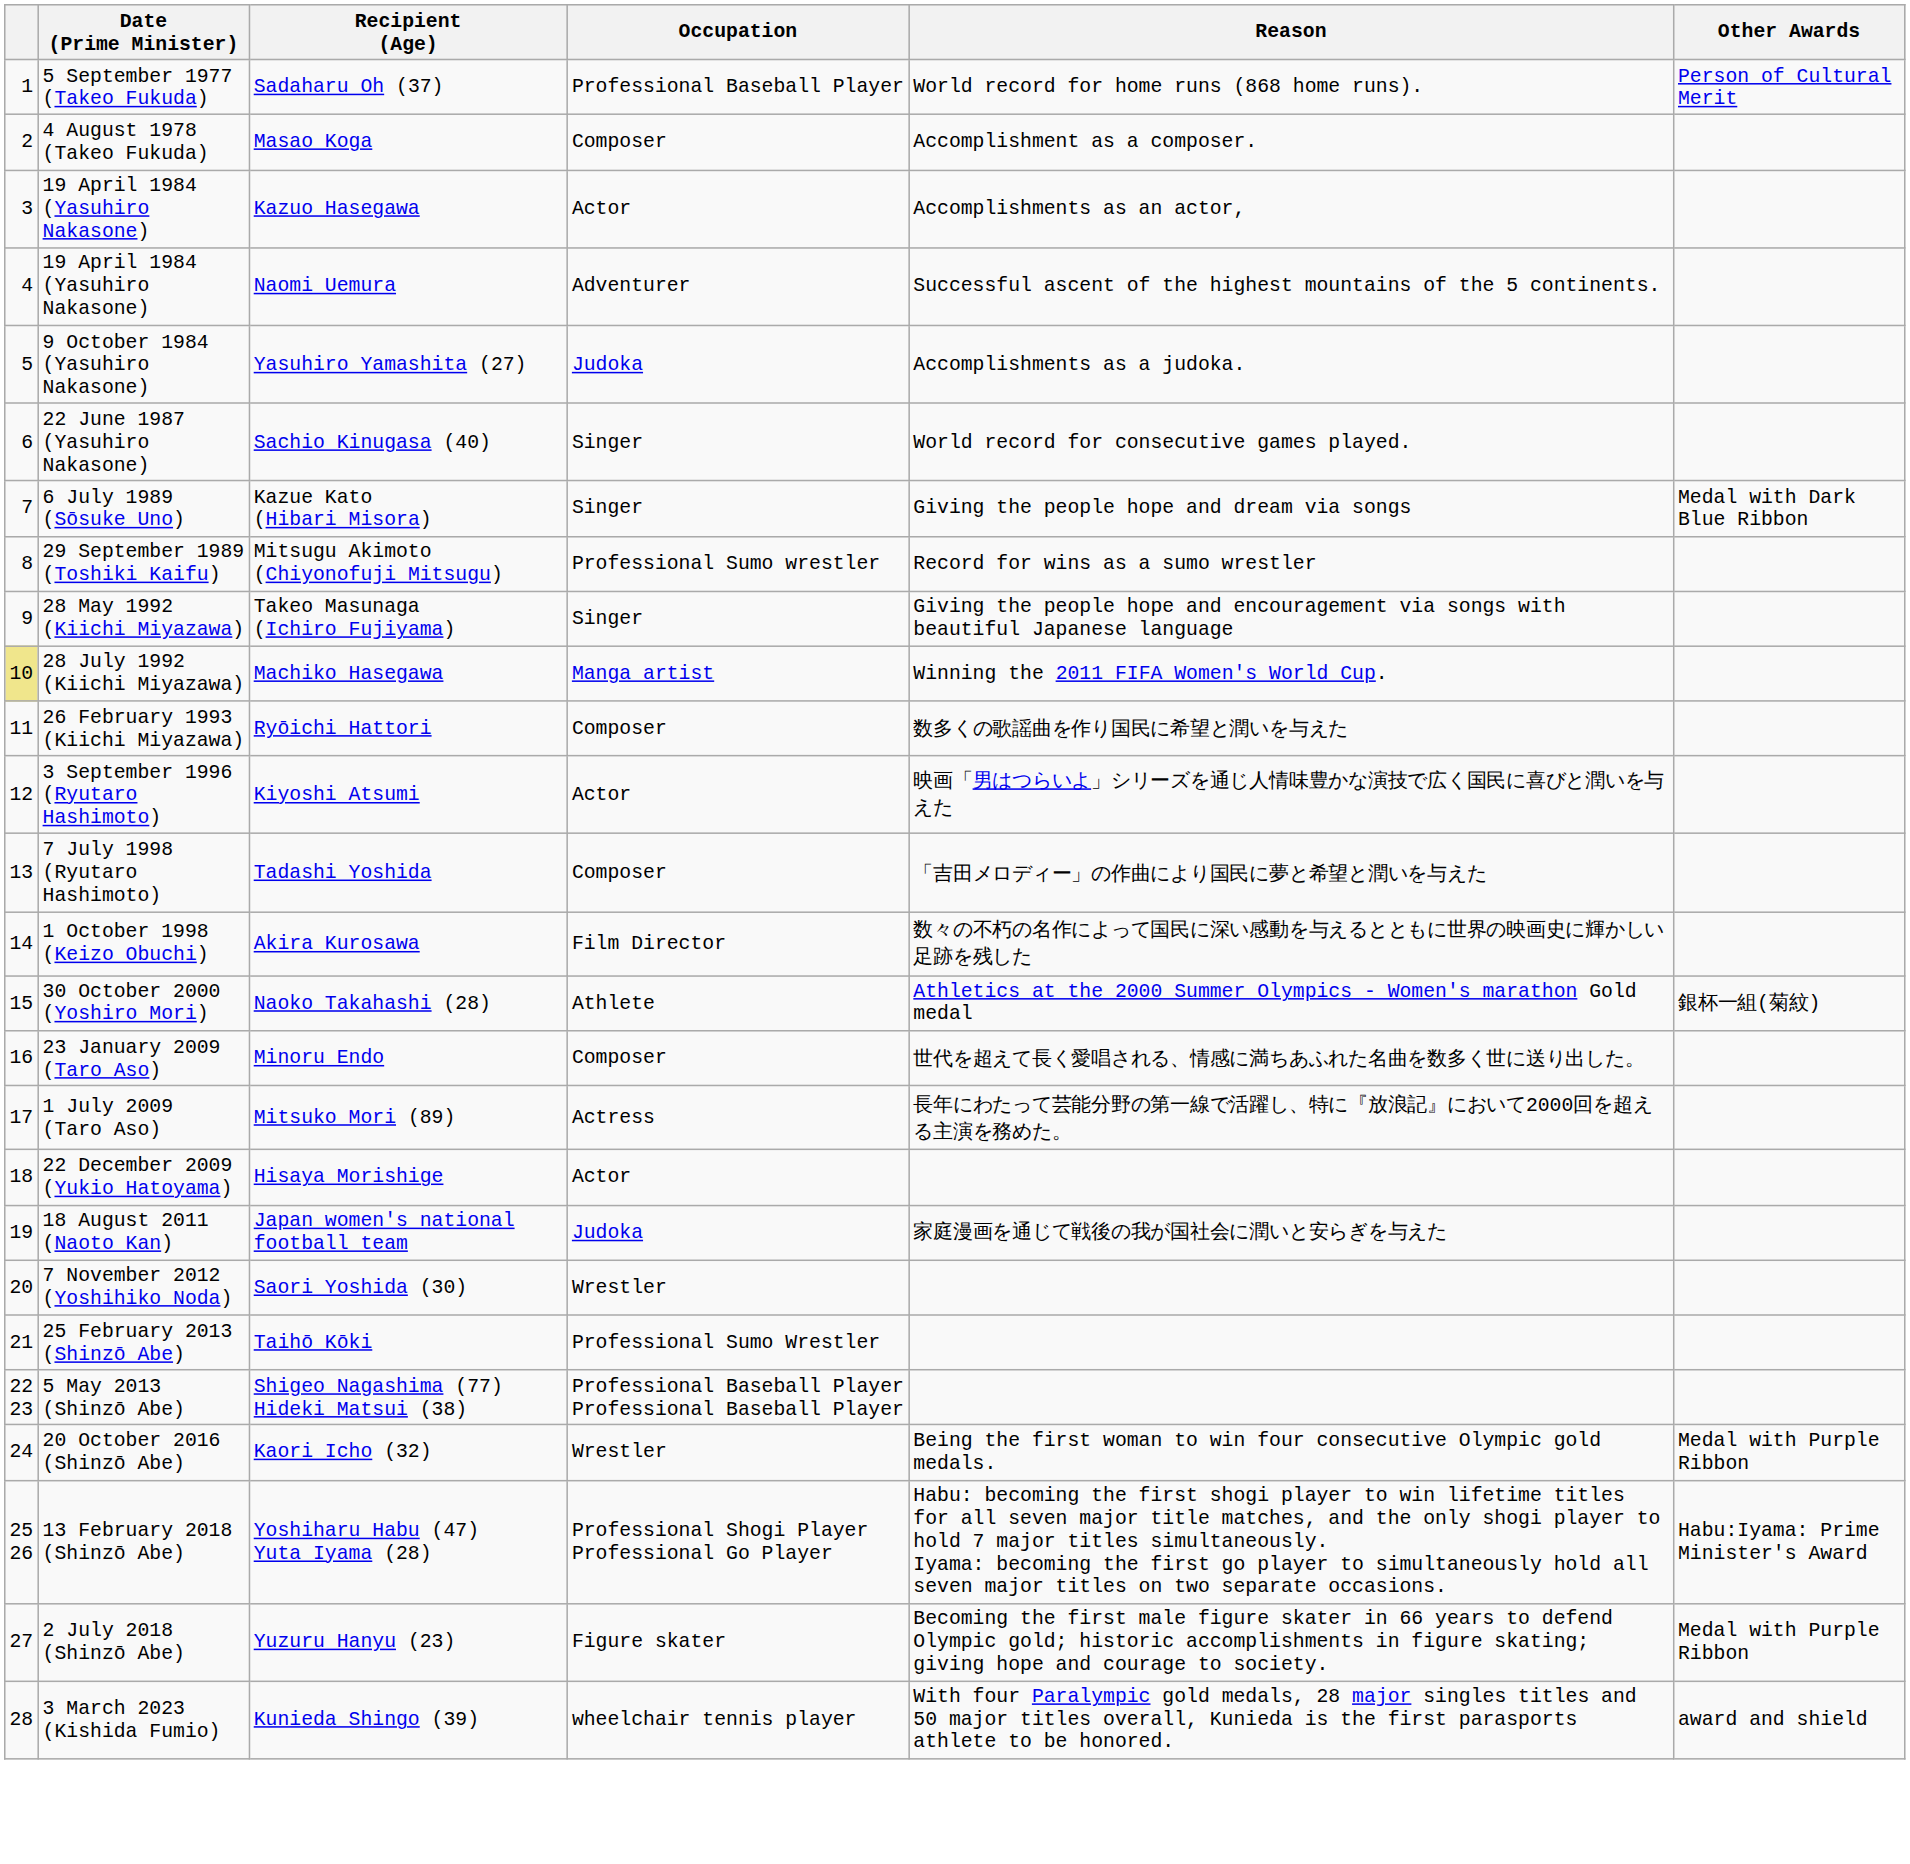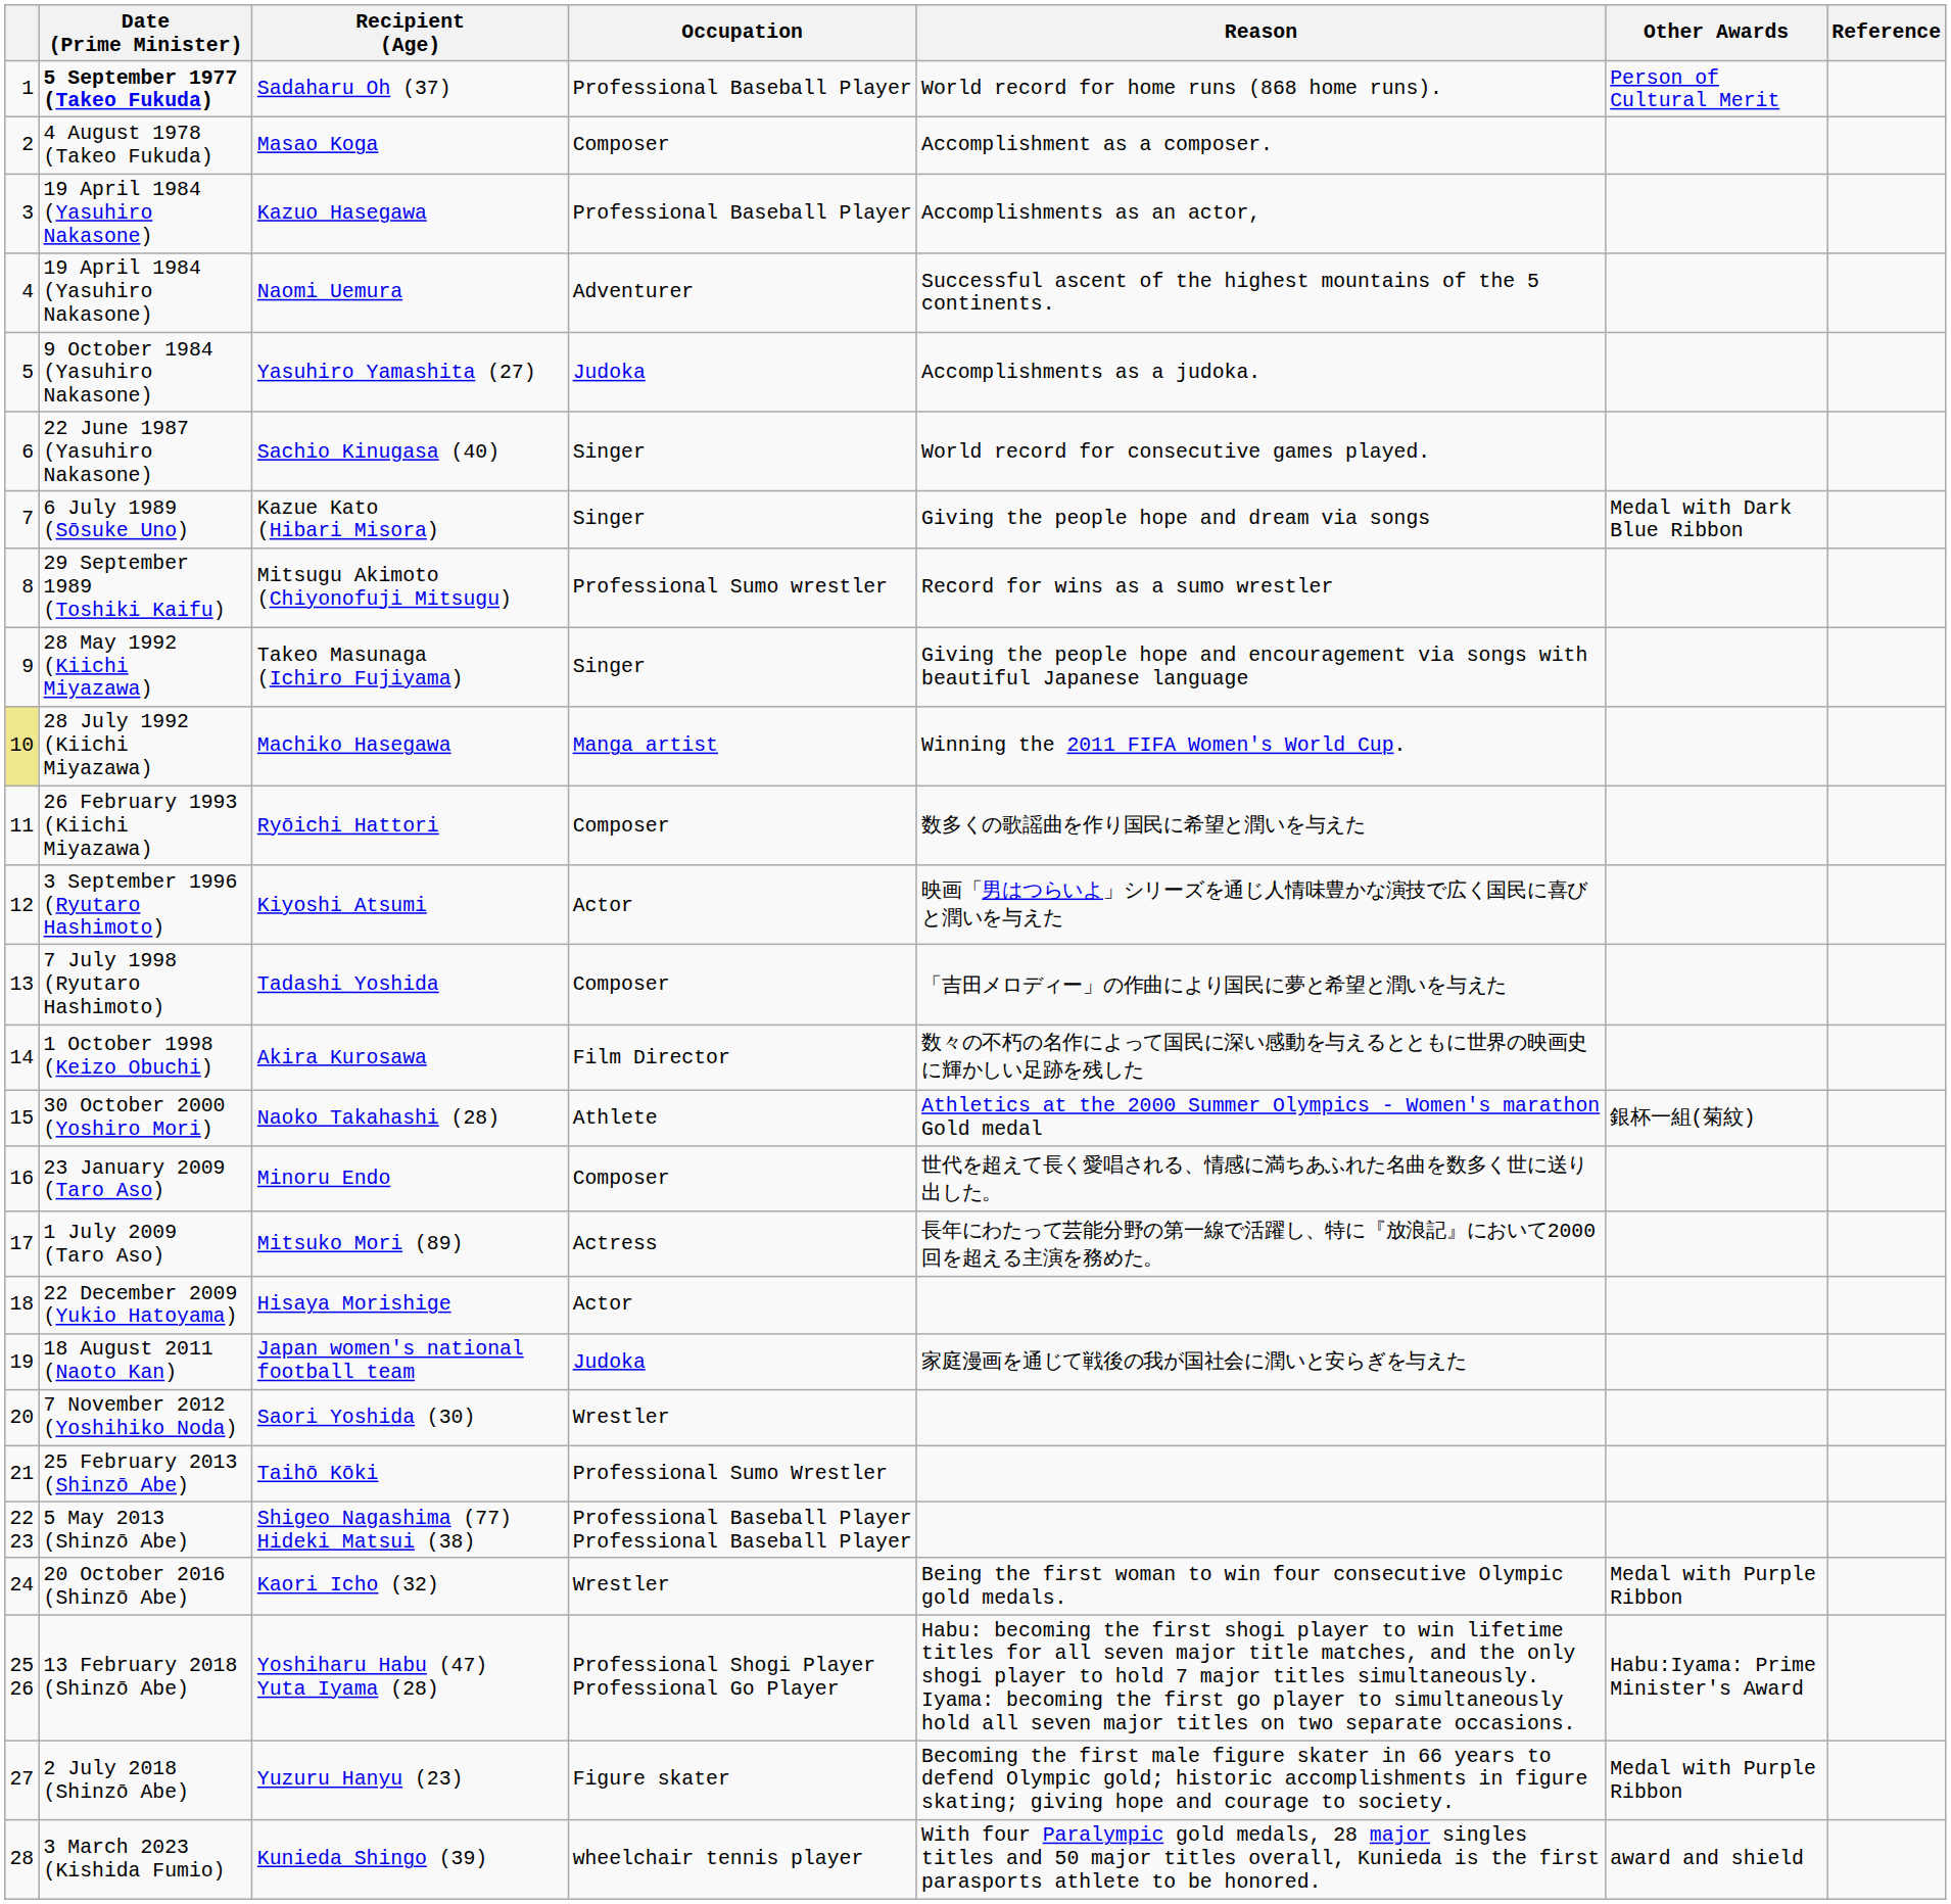 <table class=wikitable>
 <tr bgcolor="#EEEEEE">
 <th></th>
 <th>Date<br>(Prime Minister)</th>
 <th>Recipient<br>(Age)</th>
 <th>Occupation</th>
 <th>Reason</th>
 <th>Other Awards</th>
+<th>Reference</th>
 </tr>
 <tr>
 <td align="right">1</td>
-<td>5 September 1977<br>(<a href='#'>Takeo Fukuda</a>)</td>
+<td><strong>5 September 1977<br>(<a href='#'>Takeo Fukuda</a>)</strong></td>
 <td><a href='#'>Sadaharu Oh</a> (37)</td>
 <td nowrap>Professional Baseball Player</td>
 <td>World record for home runs (868 home runs).</td>
 <td><a href='#'>Person of Cultural Merit</a></td>
+<td></td>
 </tr>
 <tr>
 <td align="right">2</td>
 <td>4 August 1978<br>(Takeo Fukuda)</td>
 <td><a href='#'>Masao Koga</a></td>
 <td>Composer</td>
 <td>Accomplishment as a composer.</td>
 <td></td>
+<td></td>
 </tr>
 <tr>
 <td align="right">3</td>
 <td>19 April 1984<br>(<a href='#'>Yasuhiro Nakasone</a>)</td>
 <td><a href='#'>Kazuo Hasegawa</a></td>
-<td>Actor</td>
+<td nowrap>Professional Baseball Player</td>
 <td>Accomplishments as an actor,</td>
+<td></td>
 <td></td>
 </tr>
 <tr>
 <td align="right">4</td>
 <td>19 April 1984<br>(Yasuhiro Nakasone)</td>
 <td><a href='#'>Naomi Uemura</a></td>
 <td>Adventurer</td>
 <td>Successful ascent of the highest mountains of the 5 continents.</td>
 <td></td>
+<td></td>
 </tr>
 <tr>
 <td align="right">5</td>
 <td>9 October 1984<br>(Yasuhiro Nakasone)</td>
 <td><a href='#'>Yasuhiro Yamashita</a> (27)</td>
 <td><a href='#'>Judoka</a></td>
 <td>Accomplishments as a judoka.</td>
+<td></td>
 <td></td>
 </tr>
 <tr>
 <td align="right">6</td>
 <td>22 June 1987<br>(Yasuhiro Nakasone)</td>
 <td><a href='#'>Sachio Kinugasa</a> (40)</td>
 <td>Singer</td>
 <td>World record for consecutive games played.</td>
 <td></td>
+<td></td>
 </tr>
 <tr>
 <td align="right">7</td>
 <td>6 July 1989<br>(<a href='#'>Sōsuke Uno</a>)</td>
 <td>Kazue Kato<br>(<a href='#'>Hibari Misora</a>)</td>
 <td>Singer</td>
 <td>Giving the people hope and dream via songs<br></td>
 <td>Medal with Dark Blue Ribbon</td>
+<td></td>
 </tr>
 <tr>
 <td align="right">8</td>
 <td>29 September 1989<br>(<a href='#'>Toshiki Kaifu</a>)</td>
 <td nowrap>Mitsugu Akimoto<br>(<a href='#'>Chiyonofuji Mitsugu</a>)</td>
 <td>Professional Sumo wrestler</td>
 <td>Record for wins as a sumo wrestler</td>
+<td></td>
 <td></td>
 </tr>
 <tr>
 <td align="right">9</td>
 <td>28 May 1992<br>(<a href='#'>Kiichi Miyazawa</a>)</td>
 <td>Takeo Masunaga<br>(<a href='#'>Ichiro Fujiyama</a>)</td>
 <td>Singer</td>
 <td>Giving the people hope and encouragement via songs with beautiful Japanese language</td>
 <td></td>
+<td></td>
 </tr>
 <tr>
 <td style="background: khaki;">10</td>
 <td>28 July 1992<br>(Kiichi Miyazawa)</td>
 <td><a href='#'>Machiko Hasegawa</a></td>
 <td><a href='#'>Manga artist</a></td>
 <td>Winning the <a href='#'>2011 FIFA Women's World Cup</a>.</td>
+<td></td>
 <td></td>
 </tr>
 <tr>
 <td>11</td>
 <td>26 February 1993<br>(Kiichi Miyazawa)</td>
 <td><a href='#'>Ryōichi Hattori</a></td>
 <td>Composer</td>
 <td>数多くの歌謡曲を作り国民に希望と潤いを与えた</td>
 <td></td>
+<td></td>
 </tr>
 <tr>
 <td>12</td>
 <td>3 September 1996<br>(<a href='#'>Ryutaro Hashimoto</a>)</td>
 <td><a href='#'>Kiyoshi Atsumi</a></td>
 <td>Actor</td>
 <td>映画「<a href='#'>男はつらいよ</a>」シリーズを通じ人情味豊かな演技で広く国民に喜びと潤いを与えた</td>
+<td></td>
 <td></td>
 </tr>
 <tr>
 <td>13</td>
 <td>7 July 1998<br>(Ryutaro Hashimoto)</td>
 <td><a href='#'>Tadashi Yoshida</a></td>
 <td>Composer</td>
 <td>「吉田メロディー」の作曲により国民に夢と希望と潤いを与えた</td>
 <td></td>
+<td></td>
 </tr>
 <tr>
 <td>14</td>
 <td>1 October 1998<br>(<a href='#'>Keizo Obuchi</a>)</td>
 <td><a href='#'>Akira Kurosawa</a></td>
 <td>Film Director</td>
 <td>数々の不朽の名作によって国民に深い感動を与えるとともに世界の映画史に輝かしい足跡を残した</td>
+<td></td>
 <td></td>
 </tr>
 <tr>
 <td>15</td>
 <td nowrap>30 October 2000<br>(<a href='#'>Yoshiro Mori</a>)</td>
 <td><a href='#'>Naoko Takahashi</a> (28)</td>
 <td>Athlete</td>
 <td><a href='#'>Athletics at the 2000 Summer Olympics - Women's marathon</a> Gold medal</td>
 <td>銀杯一組(菊紋)</td>
+<td></td>
 </tr>
 <tr>
 <td>16</td>
 <td nowrap>23 January 2009<br>(<a href='#'>Taro Aso</a>)</td>
 <td><a href='#'>Minoru Endo</a></td>
 <td>Composer</td>
 <td>世代を超えて長く愛唱される、情感に満ちあふれた名曲を数多く世に送り出した。</td>
+<td></td>
 <td></td>
 </tr>
 <tr>
 <td>17</td>
 <td nowrap>1 July 2009<br>(Taro Aso)</td>
 <td><a href='#'>Mitsuko Mori</a> (89)</td>
 <td>Actress</td>
 <td>長年にわたって芸能分野の第一線で活躍し、特に『放浪記』において2000回を超える主演を務めた。</td>
 <td></td>
+<td></td>
 </tr>
 <tr>
 <td>18</td>
 <td nowrap>22 December 2009<br>(<a href='#'>Yukio Hatoyama</a>)</td>
 <td><a href='#'>Hisaya Morishige</a></td>
 <td>Actor</td>
+<td></td>
 <td></td>
 <td></td>
 </tr>
 <tr>
 <td>19</td>
 <td nowrap>18 August 2011<br>(<a href='#'>Naoto Kan</a>)</td>
 <td><a href='#'>Japan women's national football team</a></td>
 <td><a href='#'>Judoka</a></td>
 <td>家庭漫画を通じて戦後の我が国社会に潤いと安らぎを与えた</td>
 <td></td>
+<td></td>
 </tr>
 <tr>
 <td>20</td>
 <td nowrap>7 November 2012<br>(<a href='#'>Yoshihiko Noda</a>)</td>
 <td><a href='#'>Saori Yoshida</a> (30)</td>
 <td>Wrestler</td>
+<td></td>
 <td></td>
 <td></td>
 </tr>
 <tr>
 <td>21</td>
 <td nowrap>25 February 2013<br>(<a href='#'>Shinzō Abe</a>)</td>
 <td><a href='#'>Taihō Kōki</a></td>
 <td>Professional Sumo Wrestler</td>
 <td></td>
 <td></td>
+<td></td>
 </tr>
 <tr>
 <td>22<br>23</td>
 <td nowrap>5 May 2013<br>(Shinzō Abe)</td>
 <td><a href='#'>Shigeo Nagashima</a> (77)<br><a href='#'>Hideki Matsui</a> (38)</td>
 <td>Professional Baseball Player<br>Professional Baseball Player</td>
+<td></td>
 <td></td>
 <td></td>
 </tr>
 <tr>
 <td>24</td>
 <td nowrap>20 October 2016<br>(Shinzō Abe)</td>
 <td><a href='#'>Kaori Icho</a> (32)</td>
 <td>Wrestler</td>
 <td>Being the first woman to win four consecutive Olympic gold medals.</td>
 <td>Medal with Purple Ribbon</td>
+<td></td>
 </tr>
 <tr>
 <td>25<br>26</td>
 <td nowrap>13 February 2018<br>(Shinzō Abe)</td>
 <td><a href='#'>Yoshiharu Habu</a> (47)<br><a href='#'>Yuta Iyama</a> (28)</td>
 <td>Professional Shogi Player<br>Professional Go Player</td>
 <td>Habu: becoming the first shogi player to win lifetime titles for all seven major title matches, and the only shogi player to hold 7 major titles simultaneously.<br>Iyama: becoming the first go player to simultaneously hold all seven major titles on two separate occasions.</td>
 <td>Habu:Iyama: Prime Minister's Award</td>
+<td></td>
 </tr>
 <tr>
 <td>27</td>
 <td nowrap>2 July 2018<br>(Shinzō Abe)</td>
 <td><a href='#'>Yuzuru Hanyu</a> (23)</td>
 <td>Figure skater</td>
 <td>Becoming the first male figure skater in 66 years to defend Olympic gold; historic accomplishments in figure skating; giving hope and courage to society.</td>
 <td>Medal with Purple Ribbon</td>
+<td></td>
 </tr>
 <tr>
 <td>28</td>
 <td nowrap>3 March 2023<br>(Kishida Fumio)</td>
 <td><a href='#'>Kunieda Shingo</a> (39)</td>
 <td>wheelchair tennis player</td>
 <td>With four <a href='#'>Paralympic</a> gold medals, 28 <a href='#'>major</a> singles titles and 50 major titles overall, Kunieda is the first parasports athlete to be honored.</td>
 <td>award and shield</td>
+<td></td>
 </tr>
 </table>
